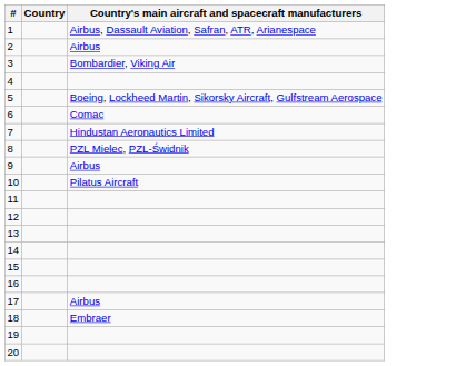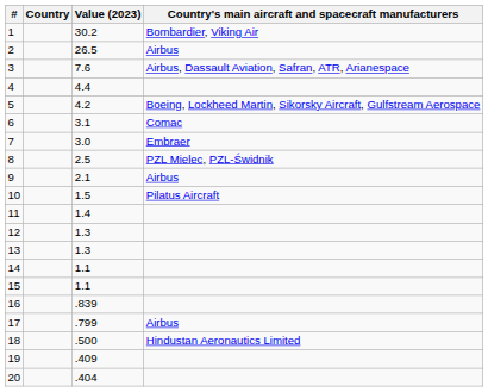 <table class="wikitable sortable plainrowheads" ;">
 <tr>
 <th scope="col">#</th>
 <th scope="col">Country</th>
+<th scope="col">Value (2023)</th>
 <th scope="col">Country's main aircraft and spacecraft manufacturers</th>
 </tr>
 <tr>
 <td>1</td>
 <td></td>
-<td><a href='#'>Airbus</a>, <a href='#'>Dassault Aviation</a>, <a href='#'>Safran</a>, <a href='#'>ATR</a>, <a href='#'>Arianespace</a></td>
+<td>30.2</td>
+<td><a href='#'>Bombardier</a>, <a href='#'>Viking Air</a></td>
 </tr>
 <tr>
 <td>2</td>
 <td></td>
+<td>26.5</td>
 <td><a href='#'>Airbus</a></td>
 </tr>
 <tr>
 <td>3</td>
 <td></td>
-<td><a href='#'>Bombardier</a>, <a href='#'>Viking Air</a></td>
+<td>7.6</td>
+<td><a href='#'>Airbus</a>, <a href='#'>Dassault Aviation</a>, <a href='#'>Safran</a>, <a href='#'>ATR</a>, <a href='#'>Arianespace</a></td>
 </tr>
 <tr>
 <td>4</td>
 <td></td>
+<td>4.4</td>
 <td></td>
 </tr>
 <tr>
 <td>5</td>
 <td></td>
+<td>4.2</td>
 <td><a href='#'>Boeing</a>, <a href='#'>Lockheed Martin</a>, <a href='#'>Sikorsky Aircraft</a>, <a href='#'>Gulfstream Aerospace</a></td>
 </tr>
 <tr>
 <td>6</td>
 <td></td>
+<td>3.1</td>
 <td><a href='#'>Comac</a></td>
 </tr>
 <tr>
 <td>7</td>
 <td></td>
-<td><a href='#'>Hindustan Aeronautics Limited</a></td>
+<td>3.0</td>
+<td><a href='#'>Embraer</a></td>
 </tr>
 <tr>
 <td>8</td>
 <td></td>
+<td>2.5</td>
 <td><a href='#'>PZL Mielec</a>, <a href='#'>PZL-Świdnik</a></td>
 </tr>
 <tr>
 <td>9</td>
 <td></td>
+<td>2.1</td>
 <td><a href='#'>Airbus</a></td>
 </tr>
 <tr>
 <td>10</td>
 <td></td>
+<td>1.5</td>
 <td><a href='#'>Pilatus Aircraft</a></td>
 </tr>
 <tr>
 <td>11</td>
 <td></td>
+<td>1.4</td>
 <td></td>
 </tr>
 <tr>
 <td>12</td>
 <td></td>
+<td>1.3</td>
 <td></td>
 </tr>
 <tr>
 <td>13</td>
 <td></td>
+<td>1.3</td>
 <td></td>
 </tr>
 <tr>
 <td>14</td>
 <td></td>
+<td>1.1</td>
 <td></td>
 </tr>
 <tr>
 <td>15</td>
 <td></td>
+<td>1.1</td>
 <td></td>
 </tr>
 <tr>
 <td>16</td>
 <td></td>
+<td>.839</td>
 <td></td>
 </tr>
 <tr>
 <td>17</td>
 <td></td>
+<td>.799</td>
 <td><a href='#'>Airbus</a></td>
 </tr>
 <tr>
 <td>18</td>
 <td></td>
-<td><a href='#'>Embraer</a></td>
+<td>.500</td>
+<td><a href='#'>Hindustan Aeronautics Limited</a></td>
 </tr>
 <tr>
 <td>19</td>
 <td></td>
+<td>.409</td>
 <td></td>
 </tr>
 <tr>
 <td>20</td>
 <td></td>
+<td>.404</td>
 <td></td>
 </tr>
 </table>
